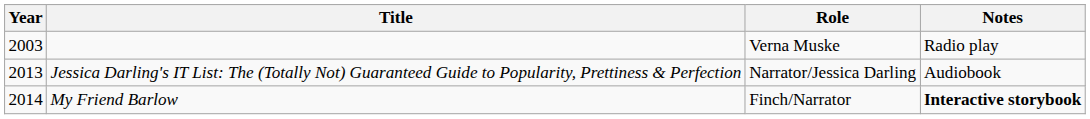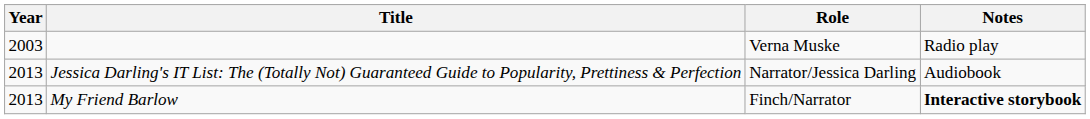 <table class="wikitable sortable">
 <tr>
 <th>Year</th>
 <th>Title</th>
 <th>Role</th>
 <th class="unsortable">Notes</th>
 </tr>
 <tr>
 <td>2003</td>
 <td><em></em></td>
 <td>Verna Muske</td>
 <td>Radio play</td>
 </tr>
 <tr>
 <td>2013</td>
 <td><em>Jessica Darling's IT List: The (Totally Not) Guaranteed Guide to Popularity, Prettiness & Perfection</em></td>
 <td>Narrator/Jessica Darling</td>
 <td>Audiobook</td>
 </tr>
 <tr>
-<td>2014</td>
+<td>2013</td>
 <td><em>My Friend Barlow</em></td>
 <td>Finch/Narrator</td>
 <td><strong>Interactive storybook</strong></td>
 </tr>
 </table>
